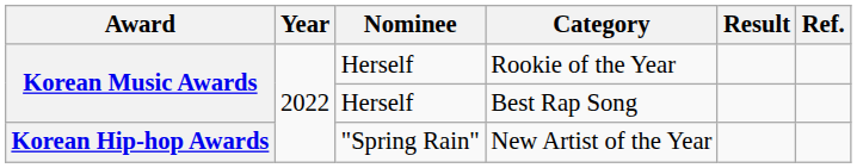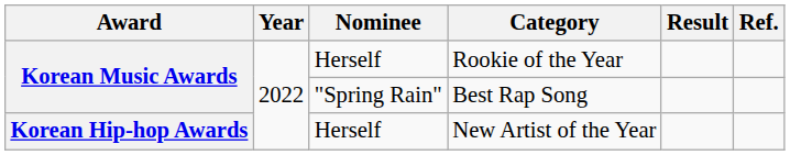 <table class="wikitable plainrowheaders">
 <tr>
 <th>Award</th>
 <th>Year</th>
 <th>Nominee</th>
 <th>Category</th>
 <th>Result</th>
 <th>Ref.</th>
 </tr>
 <tr>
 <th rowspan="2" scope="row"><a href='#'>Korean Music Awards</a></th>
 <td rowspan="3">2022</td>
 <td>Herself</td>
 <td>Rookie of the Year</td>
 <td></td>
 <td></td>
 </tr>
 <tr>
-<td>Herself</td>
+<td>"Spring Rain"</td>
 <td>Best Rap Song</td>
 <td></td>
 <td></td>
 </tr>
 <tr>
 <th scope="row"><a href='#'>Korean Hip-hop Awards</a></th>
-<td>"Spring Rain"</td>
+<td>Herself</td>
 <td>New Artist of the Year</td>
 <td></td>
 <td></td>
 </tr>
 </table>
